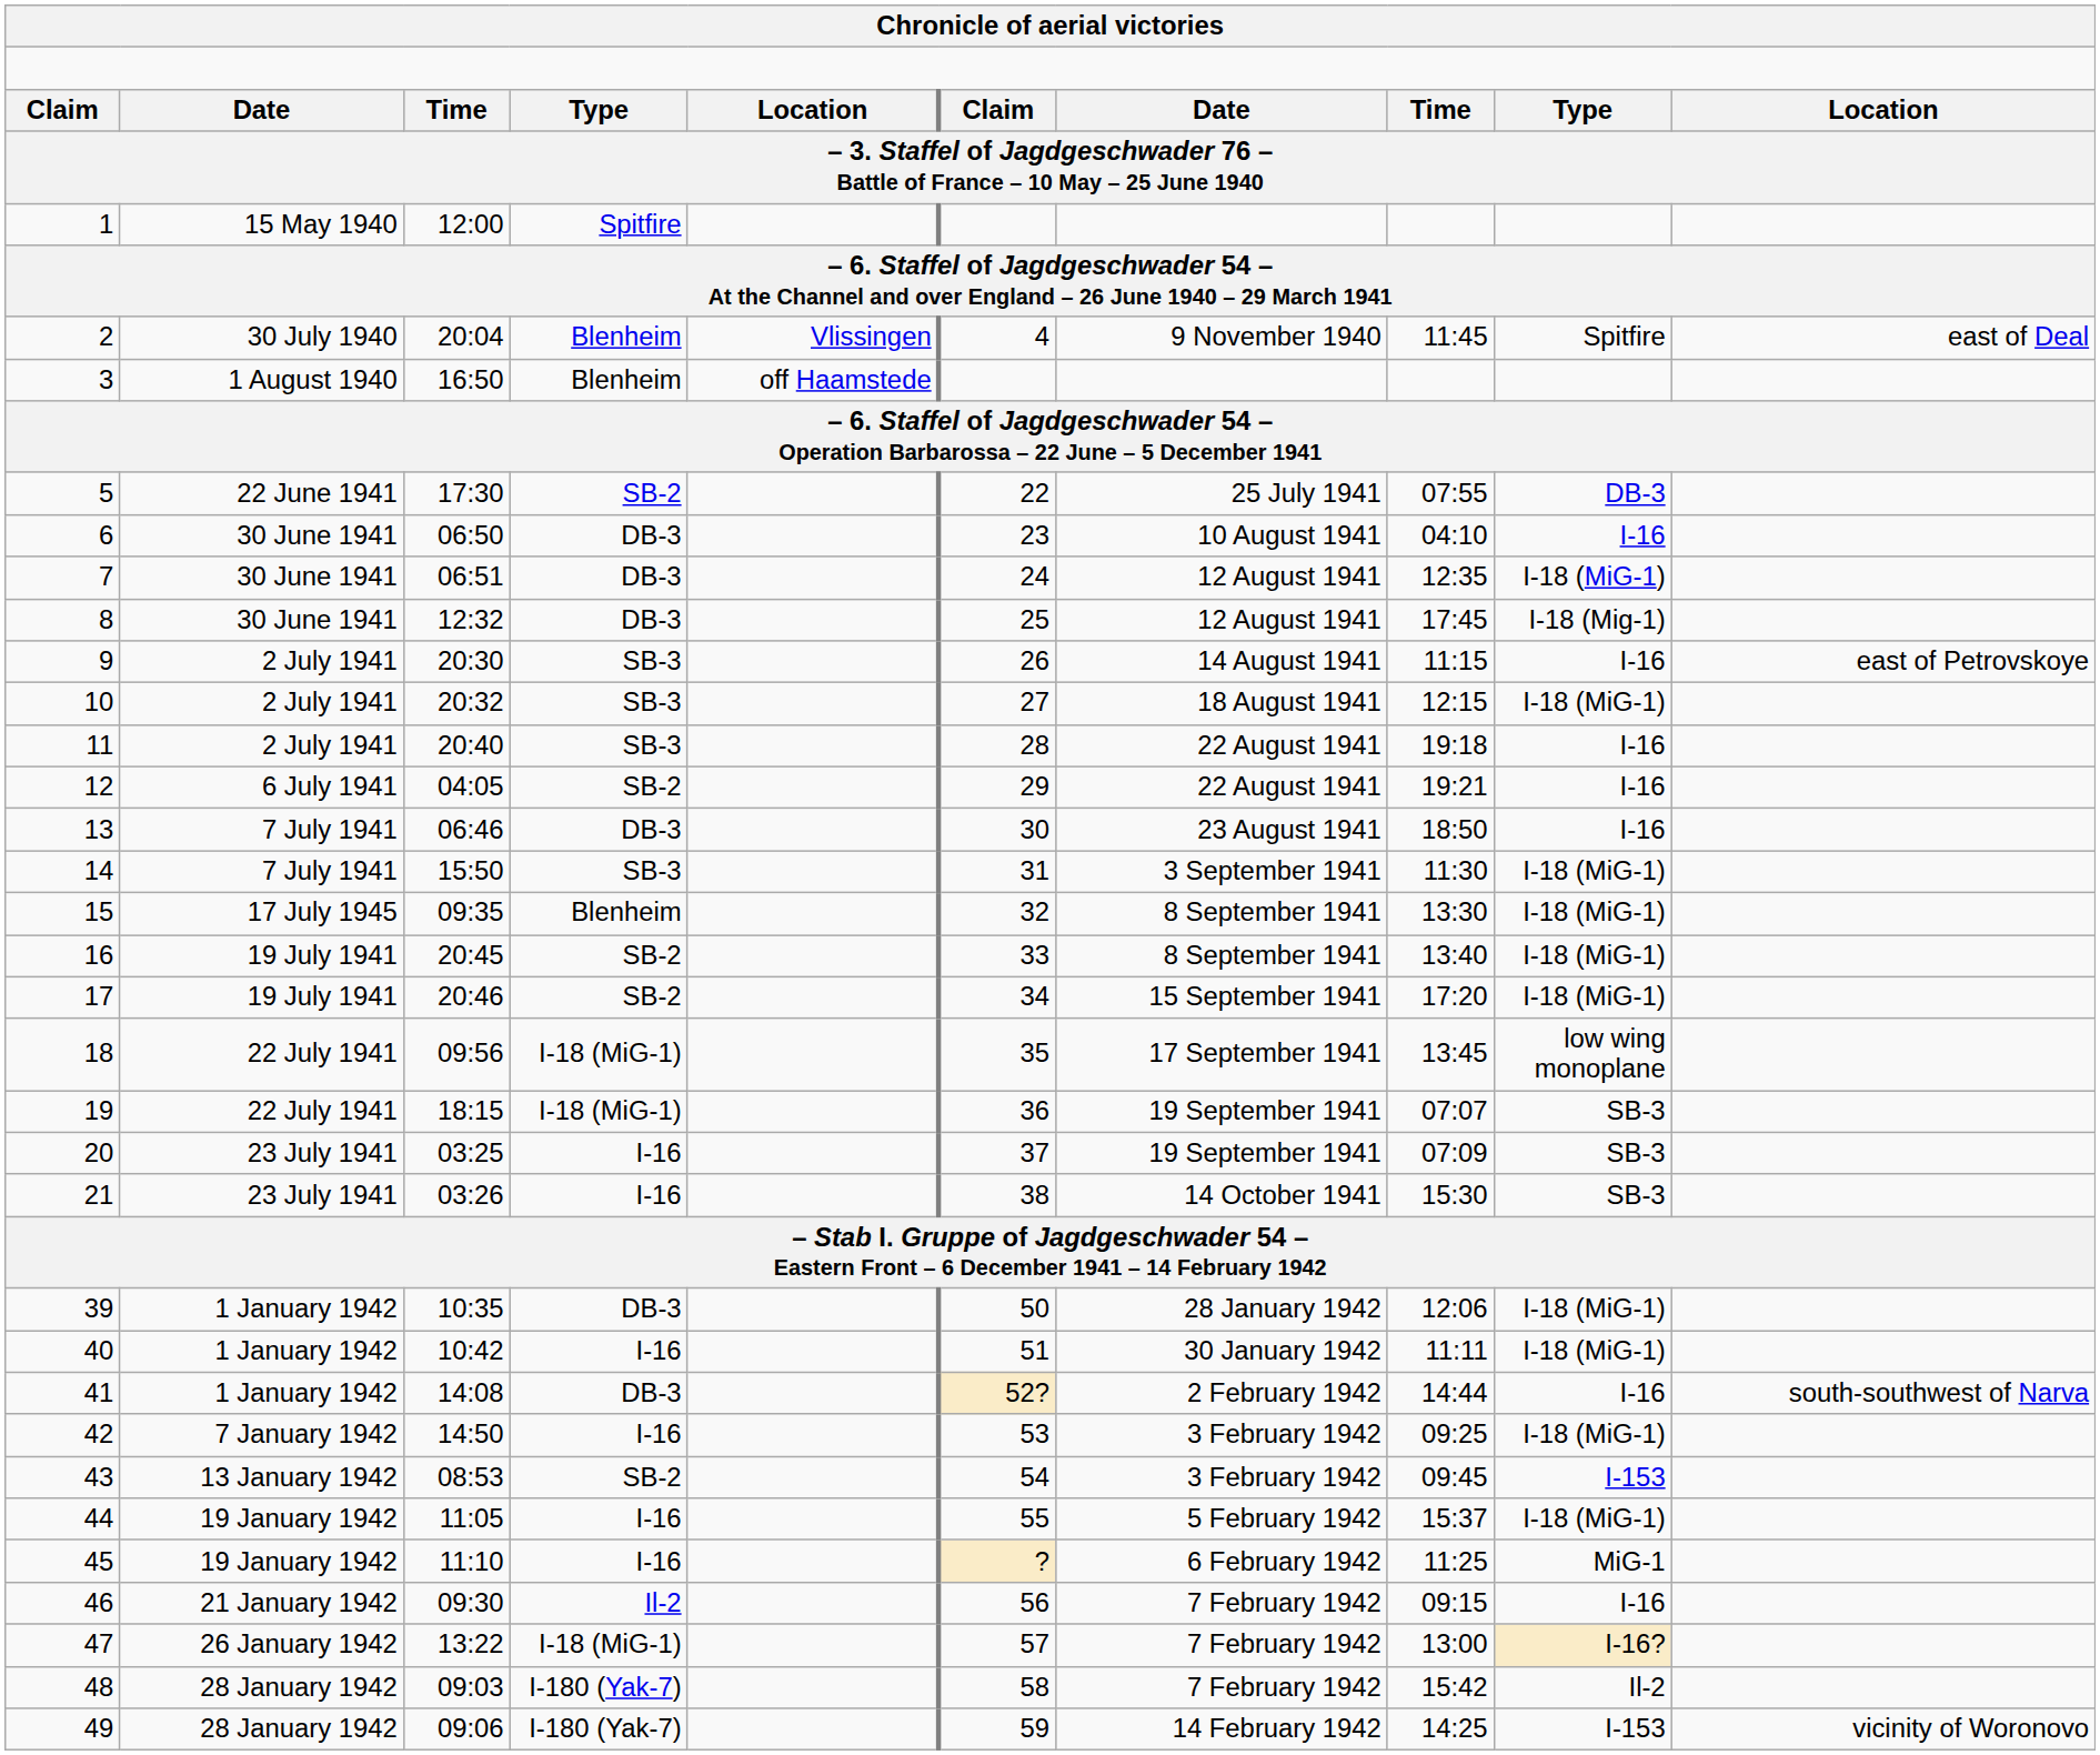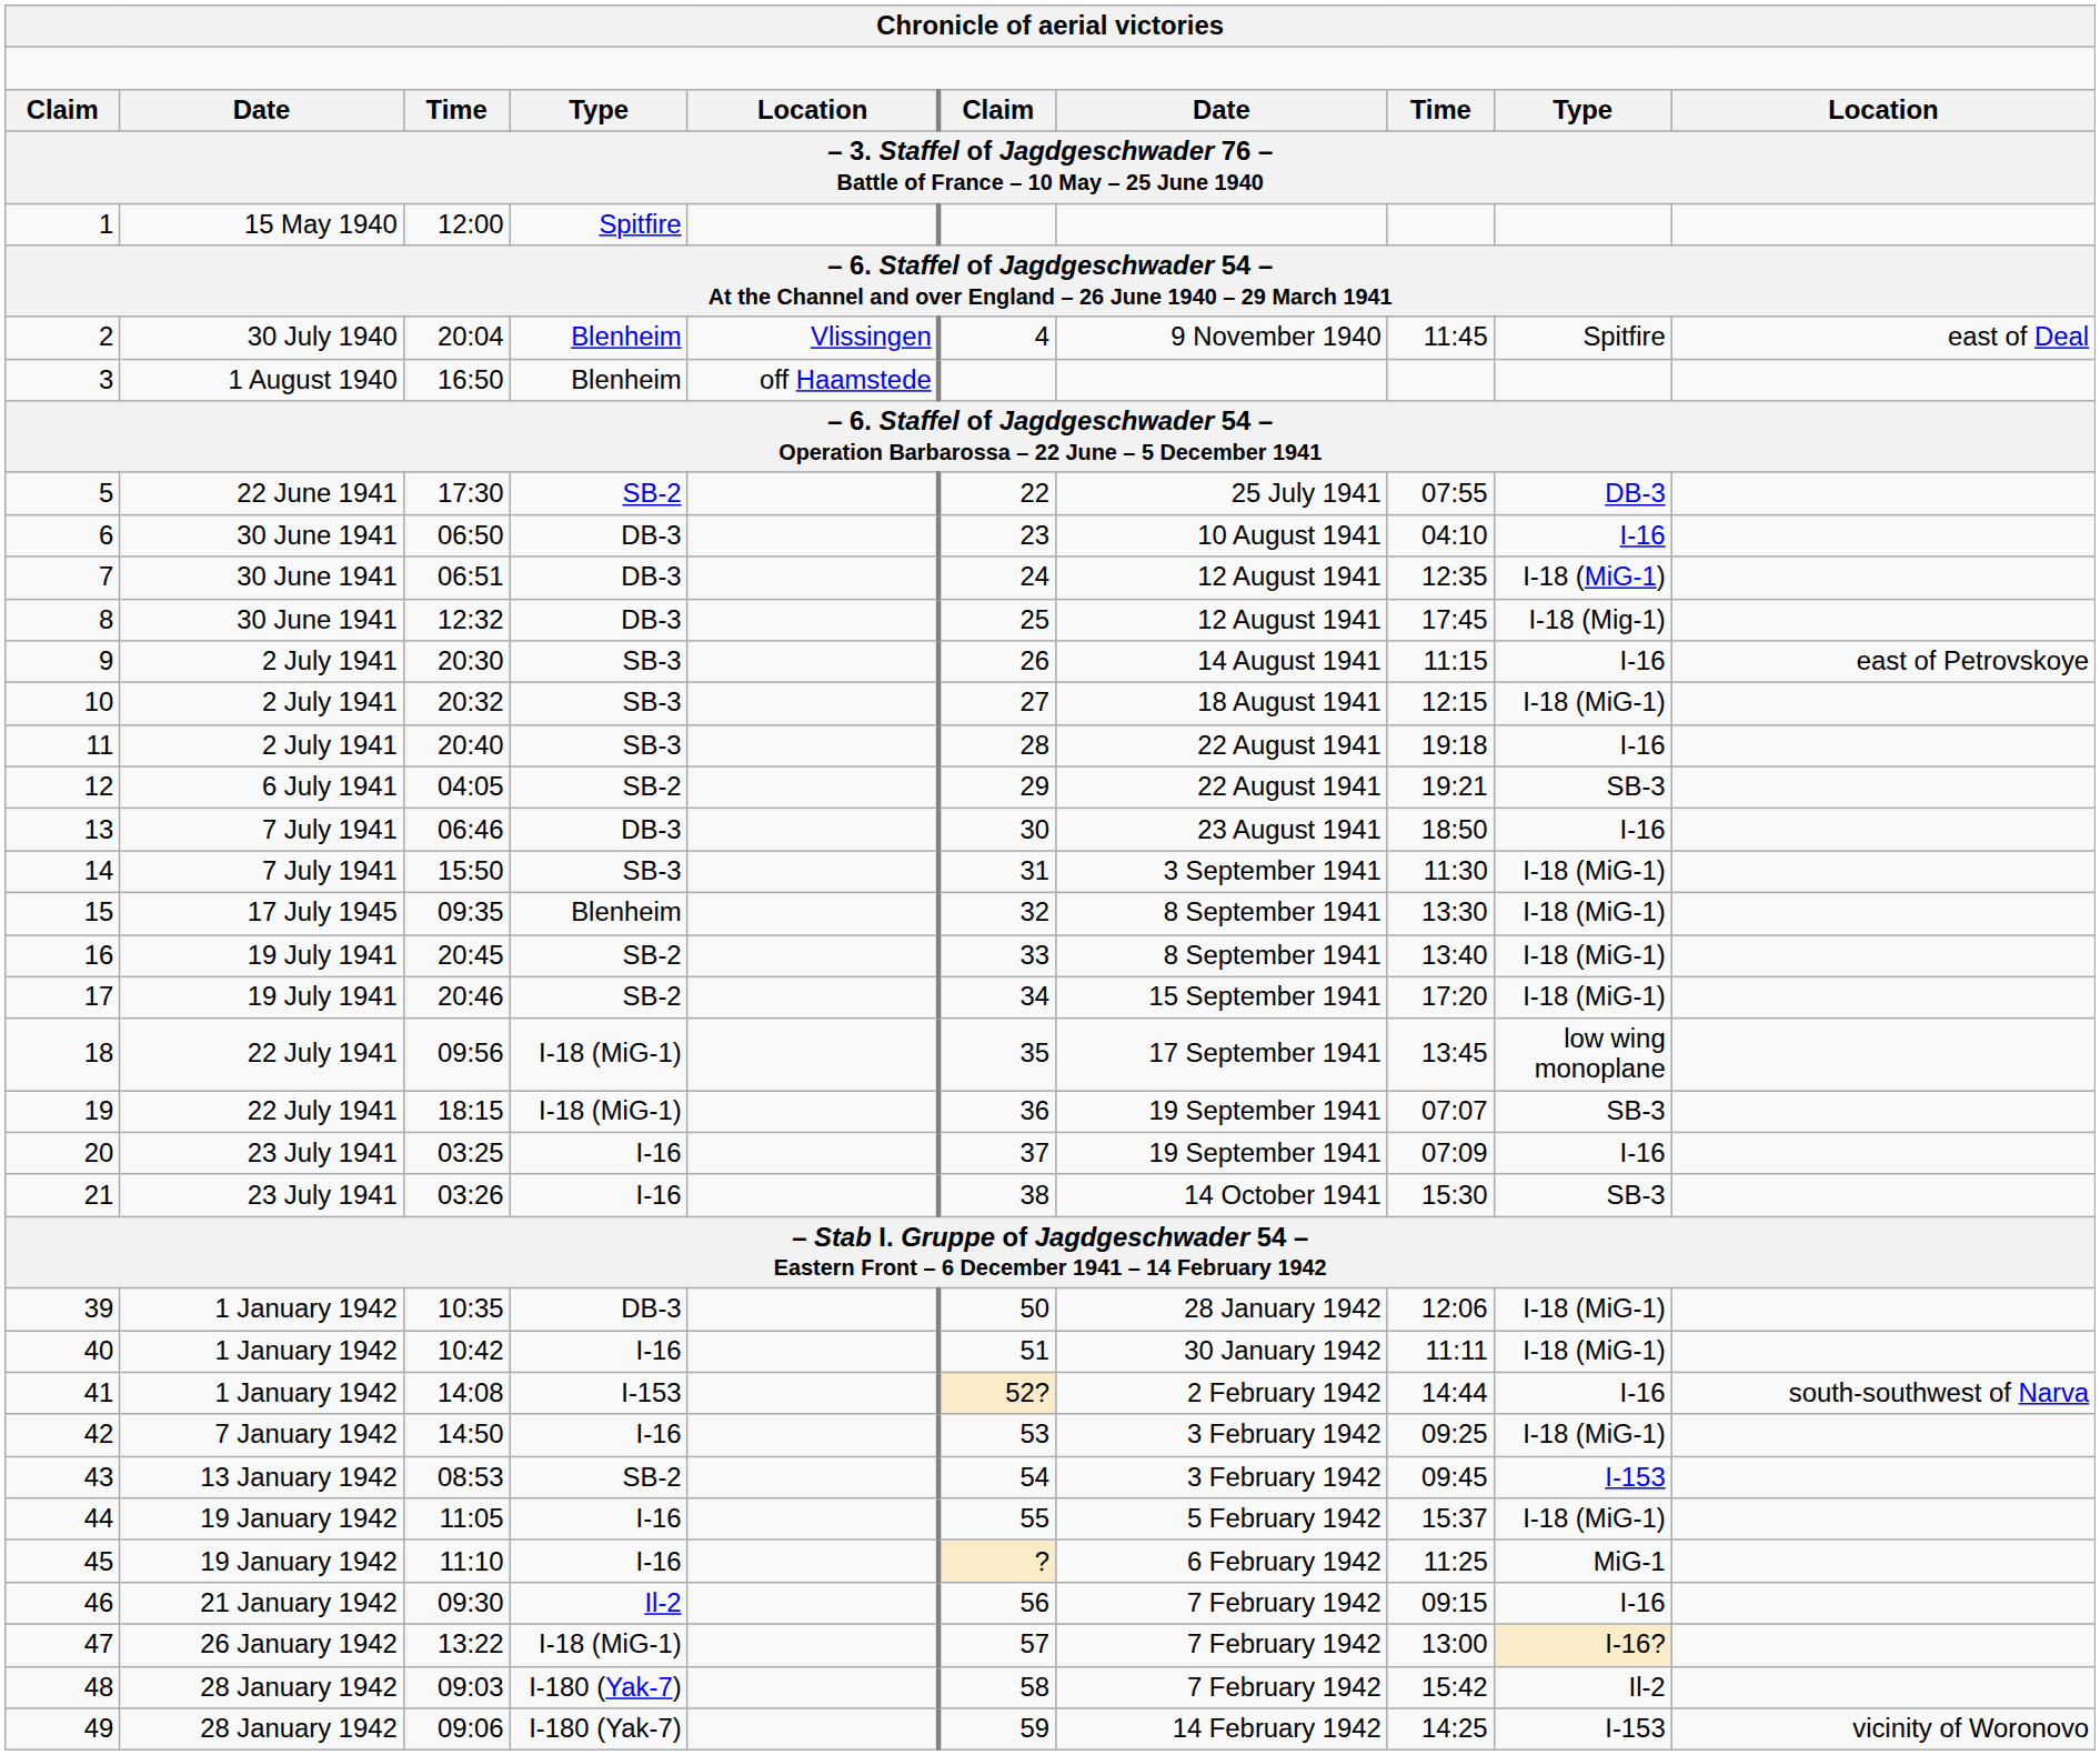 <table class="wikitable plainrowheaders collapsible" style="margin-left: auto; margin-right: auto; border: none; text-align:right; width: 100%;">
 <tr>
 <th colspan="10">Chronicle of aerial victories</th>
 </tr>
 <tr>
 <td colspan="10" style="text-align: left;"><br></td>
 </tr>
 <tr>
 <th scope="col">Claim</th>
 <th scope="col">Date</th>
 <th scope="col">Time</th>
 <th scope="col" width="100px">Type</th>
 <th scope="col">Location</th>
 <th scope="col" style="border-left: 3px solid grey;">Claim</th>
 <th scope="col">Date</th>
 <th scope="col">Time</th>
 <th scope="col" width="100px">Type</th>
 <th scope="col">Location</th>
 </tr>
 <tr>
 <th colspan="10">– 3. <em>Staffel</em> of <em>Jagdgeschwader</em> 76 –<br><small>Battle of France – 10 May – 25 June 1940</small></th>
 </tr>
 <tr>
 <td>1</td>
 <td>15 May 1940</td>
 <td>12:00</td>
 <td><a href='#'>Spitfire</a></td>
 <td></td>
 <td style="border-left: 3px solid grey;"></td>
 <td></td>
 <td></td>
 <td></td>
 <td></td>
 </tr>
 <tr>
 <th colspan="10">– 6. <em>Staffel</em> of <em>Jagdgeschwader</em> 54 –<br><small>At the Channel and over England – 26 June 1940 – 29 March 1941</small></th>
 </tr>
 <tr>
 <td>2</td>
 <td>30 July 1940</td>
 <td>20:04</td>
 <td><a href='#'>Blenheim</a></td>
 <td><a href='#'>Vlissingen</a></td>
 <td style="border-left: 3px solid grey;">4</td>
 <td>9 November 1940</td>
 <td>11:45</td>
 <td>Spitfire</td>
 <td> east of <a href='#'>Deal</a></td>
 </tr>
 <tr>
 <td>3</td>
 <td>1 August 1940</td>
 <td>16:50</td>
 <td>Blenheim</td>
 <td> off <a href='#'>Haamstede</a></td>
 <td style="border-left: 3px solid grey;"></td>
 <td></td>
 <td></td>
 <td></td>
 <td></td>
 </tr>
 <tr>
 <th colspan="10">– 6. <em>Staffel</em> of <em>Jagdgeschwader</em> 54 –<br><small>Operation Barbarossa – 22 June – 5 December 1941</small></th>
 </tr>
 <tr>
 <td>5</td>
 <td>22 June 1941</td>
 <td>17:30</td>
 <td><a href='#'>SB-2</a></td>
 <td></td>
 <td style="border-left: 3px solid grey;">22</td>
 <td>25 July 1941</td>
 <td>07:55</td>
 <td><a href='#'>DB-3</a></td>
 <td></td>
 </tr>
 <tr>
 <td>6</td>
 <td>30 June 1941</td>
 <td>06:50</td>
 <td>DB-3</td>
 <td></td>
 <td style="border-left: 3px solid grey;">23</td>
 <td>10 August 1941</td>
 <td>04:10</td>
 <td><a href='#'>I-16</a></td>
 <td></td>
 </tr>
 <tr>
 <td>7</td>
 <td>30 June 1941</td>
 <td>06:51</td>
 <td>DB-3</td>
 <td></td>
 <td style="border-left: 3px solid grey;">24</td>
 <td>12 August 1941</td>
 <td>12:35</td>
 <td>I-18 (<a href='#'>MiG-1</a>)</td>
 <td></td>
 </tr>
 <tr>
 <td>8</td>
 <td>30 June 1941</td>
 <td>12:32</td>
 <td>DB-3</td>
 <td></td>
 <td style="border-left: 3px solid grey;">25</td>
 <td>12 August 1941</td>
 <td>17:45</td>
 <td>I-18 (Mig-1)</td>
 <td></td>
 </tr>
 <tr>
 <td>9</td>
 <td>2 July 1941</td>
 <td>20:30</td>
 <td>SB-3</td>
 <td></td>
 <td style="border-left: 3px solid grey;">26</td>
 <td>14 August 1941</td>
 <td>11:15</td>
 <td>I-16</td>
 <td>east of Petrovskoye</td>
 </tr>
 <tr>
 <td>10</td>
 <td>2 July 1941</td>
 <td>20:32</td>
 <td>SB-3</td>
 <td></td>
 <td style="border-left: 3px solid grey;">27</td>
 <td>18 August 1941</td>
 <td>12:15</td>
 <td>I-18 (MiG-1)</td>
 <td></td>
 </tr>
 <tr>
 <td>11</td>
 <td>2 July 1941</td>
 <td>20:40</td>
 <td>SB-3</td>
 <td></td>
 <td style="border-left: 3px solid grey;">28</td>
 <td>22 August 1941</td>
 <td>19:18</td>
 <td>I-16</td>
 <td></td>
 </tr>
 <tr>
 <td>12</td>
 <td>6 July 1941</td>
 <td>04:05</td>
 <td>SB-2</td>
 <td></td>
 <td style="border-left: 3px solid grey;">29</td>
 <td>22 August 1941</td>
 <td>19:21</td>
-<td>I-16</td>
+<td>SB-3</td>
 <td></td>
 </tr>
 <tr>
 <td>13</td>
 <td>7 July 1941</td>
 <td>06:46</td>
 <td>DB-3</td>
 <td></td>
 <td style="border-left: 3px solid grey;">30</td>
 <td>23 August 1941</td>
 <td>18:50</td>
 <td>I-16</td>
 <td></td>
 </tr>
 <tr>
 <td>14</td>
 <td>7 July 1941</td>
 <td>15:50</td>
 <td>SB-3</td>
 <td></td>
 <td style="border-left: 3px solid grey;">31</td>
 <td>3 September 1941</td>
 <td>11:30</td>
 <td>I-18 (MiG-1)</td>
 <td></td>
 </tr>
 <tr>
 <td>15</td>
 <td>17 July 1945</td>
 <td>09:35</td>
 <td>Blenheim</td>
 <td></td>
 <td style="border-left: 3px solid grey;">32</td>
 <td>8 September 1941</td>
 <td>13:30</td>
 <td>I-18 (MiG-1)</td>
 <td></td>
 </tr>
 <tr>
 <td>16</td>
 <td>19 July 1941</td>
 <td>20:45</td>
 <td>SB-2</td>
 <td></td>
 <td style="border-left: 3px solid grey;">33</td>
 <td>8 September 1941</td>
 <td>13:40</td>
 <td>I-18 (MiG-1)</td>
 <td></td>
 </tr>
 <tr>
 <td>17</td>
 <td>19 July 1941</td>
 <td>20:46</td>
 <td>SB-2</td>
 <td></td>
 <td style="border-left: 3px solid grey;">34</td>
 <td>15 September 1941</td>
 <td>17:20</td>
 <td>I-18 (MiG-1)</td>
 <td></td>
 </tr>
 <tr>
 <td>18</td>
 <td>22 July 1941</td>
 <td>09:56</td>
 <td>I-18 (MiG-1)</td>
 <td></td>
 <td style="border-left: 3px solid grey;">35</td>
 <td>17 September 1941</td>
 <td>13:45</td>
 <td>low wing monoplane</td>
 <td></td>
 </tr>
 <tr>
 <td>19</td>
 <td>22 July 1941</td>
 <td>18:15</td>
 <td>I-18 (MiG-1)</td>
 <td></td>
 <td style="border-left: 3px solid grey;">36</td>
 <td>19 September 1941</td>
 <td>07:07</td>
 <td>SB-3</td>
 <td></td>
 </tr>
 <tr>
 <td>20</td>
 <td>23 July 1941</td>
 <td>03:25</td>
 <td>I-16</td>
 <td></td>
 <td style="border-left: 3px solid grey;">37</td>
 <td>19 September 1941</td>
 <td>07:09</td>
-<td>SB-3</td>
+<td>I-16</td>
 <td></td>
 </tr>
 <tr>
 <td>21</td>
 <td>23 July 1941</td>
 <td>03:26</td>
 <td>I-16</td>
 <td></td>
 <td style="border-left: 3px solid grey;">38</td>
 <td>14 October 1941</td>
 <td>15:30</td>
 <td>SB-3</td>
 <td></td>
 </tr>
 <tr>
 <th colspan="10">– <em>Stab</em> I. <em>Gruppe</em> of <em>Jagdgeschwader</em> 54 –<br><small>Eastern Front – 6 December 1941 – 14 February 1942</small></th>
 </tr>
 <tr>
 <td>39</td>
 <td>1 January 1942</td>
 <td>10:35</td>
 <td>DB-3</td>
 <td></td>
 <td style="border-left: 3px solid grey;">50</td>
 <td>28 January 1942</td>
 <td>12:06</td>
 <td>I-18 (MiG-1)</td>
 <td></td>
 </tr>
 <tr>
 <td>40</td>
 <td>1 January 1942</td>
 <td>10:42</td>
 <td>I-16</td>
 <td></td>
 <td style="border-left: 3px solid grey;">51</td>
 <td>30 January 1942</td>
 <td>11:11</td>
 <td>I-18 (MiG-1)</td>
 <td></td>
 </tr>
 <tr>
 <td>41</td>
 <td>1 January 1942</td>
 <td>14:08</td>
-<td>DB-3</td>
+<td>I-153</td>
 <td></td>
 <td style="border-left: 3px solid grey; background:#faecc8">52?</td>
 <td>2 February 1942</td>
 <td>14:44</td>
 <td>I-16</td>
 <td> south-southwest of <a href='#'>Narva</a></td>
 </tr>
 <tr>
 <td>42</td>
 <td>7 January 1942</td>
 <td>14:50</td>
 <td>I-16</td>
 <td></td>
 <td style="border-left: 3px solid grey;">53</td>
 <td>3 February 1942</td>
 <td>09:25</td>
 <td>I-18 (MiG-1)</td>
 <td></td>
 </tr>
 <tr>
 <td>43</td>
 <td>13 January 1942</td>
 <td>08:53</td>
 <td>SB-2</td>
 <td></td>
 <td style="border-left: 3px solid grey;">54</td>
 <td>3 February 1942</td>
 <td>09:45</td>
 <td><a href='#'>I-153</a></td>
 <td></td>
 </tr>
 <tr>
 <td>44</td>
 <td>19 January 1942</td>
 <td>11:05</td>
 <td>I-16</td>
 <td></td>
 <td style="border-left: 3px solid grey;">55</td>
 <td>5 February 1942</td>
 <td>15:37</td>
 <td>I-18 (MiG-1)</td>
 <td></td>
 </tr>
 <tr>
 <td>45</td>
 <td>19 January 1942</td>
 <td>11:10</td>
 <td>I-16</td>
 <td></td>
 <td style="border-left: 3px solid grey; background:#faecc8">?</td>
 <td>6 February 1942</td>
 <td>11:25</td>
 <td>MiG-1</td>
 <td></td>
 </tr>
 <tr>
 <td>46</td>
 <td>21 January 1942</td>
 <td>09:30</td>
 <td><a href='#'>Il-2</a></td>
 <td></td>
 <td style="border-left: 3px solid grey;">56</td>
 <td>7 February 1942</td>
 <td>09:15</td>
 <td>I-16</td>
 <td></td>
 </tr>
 <tr>
 <td>47</td>
 <td>26 January 1942</td>
 <td>13:22</td>
 <td>I-18 (MiG-1)</td>
 <td></td>
 <td style="border-left: 3px solid grey;">57</td>
 <td>7 February 1942</td>
 <td>13:00</td>
 <td style="background:#faecc8">I-16?</td>
 <td></td>
 </tr>
 <tr>
 <td>48</td>
 <td>28 January 1942</td>
 <td>09:03</td>
 <td>I-180 (<a href='#'>Yak-7</a>)</td>
 <td></td>
 <td style="border-left: 3px solid grey;">58</td>
 <td>7 February 1942</td>
 <td>15:42</td>
 <td>Il-2</td>
 <td></td>
 </tr>
 <tr>
 <td>49</td>
 <td>28 January 1942</td>
 <td>09:06</td>
 <td>I-180 (Yak-7)</td>
 <td></td>
 <td style="border-left: 3px solid grey;">59</td>
 <td>14 February 1942</td>
 <td>14:25</td>
 <td>I-153</td>
 <td>vicinity of Woronovo</td>
 </tr>
 </table>
